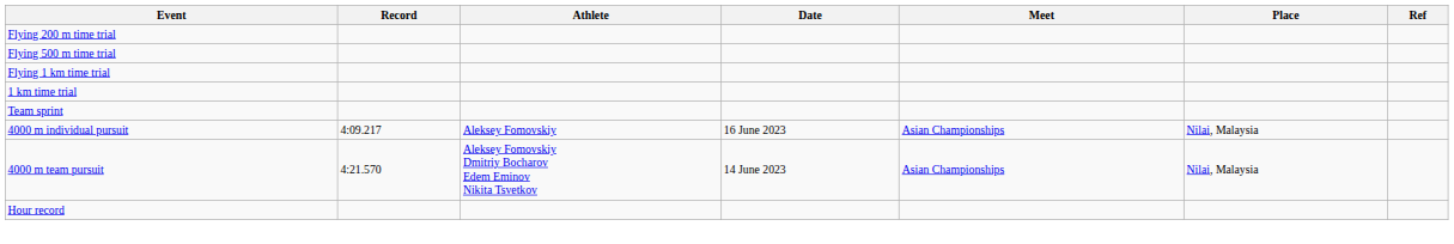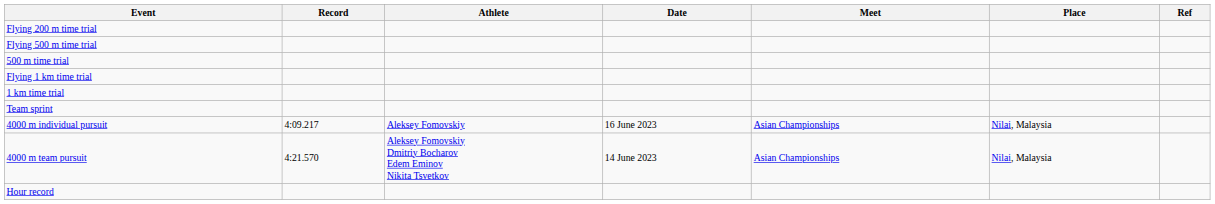 <table class="wikitable" style="font-size:95%; width: 95%;">
 <tr>
 <th>Event</th>
 <th>Record</th>
 <th>Athlete</th>
 <th>Date</th>
 <th>Meet</th>
 <th>Place</th>
 <th>Ref</th>
 </tr>
 <tr>
 <td><a href='#'>Flying 200 m time trial</a></td>
 <td></td>
 <td></td>
 <td></td>
 <td></td>
 <td></td>
 <td></td>
 </tr>
 <tr>
 <td><a href='#'>Flying 500 m time trial</a></td>
+<td></td>
+<td></td>
+<td></td>
+<td></td>
+<td></td>
+<td></td>
+</tr>
+<tr>
+<td><a href='#'>500 m time trial</a></td>
 <td></td>
 <td></td>
 <td></td>
 <td></td>
 <td></td>
 <td></td>
 </tr>
 <tr>
 <td><a href='#'>Flying 1 km time trial</a></td>
 <td></td>
 <td></td>
 <td></td>
 <td></td>
 <td></td>
 <td></td>
 </tr>
 <tr>
 <td><a href='#'>1 km time trial</a></td>
 <td></td>
 <td></td>
 <td></td>
 <td></td>
 <td></td>
 <td></td>
 </tr>
 <tr>
 <td><a href='#'>Team sprint</a></td>
 <td></td>
 <td></td>
 <td></td>
 <td></td>
 <td></td>
 <td></td>
 </tr>
 <tr>
 <td><a href='#'>4000 m individual pursuit</a></td>
 <td>4:09.217</td>
 <td><a href='#'>Aleksey Fomovskiy</a></td>
 <td>16 June 2023</td>
 <td><a href='#'>Asian Championships</a></td>
 <td><a href='#'>Nilai</a>, Malaysia</td>
 <td></td>
 </tr>
 <tr>
 <td><a href='#'>4000 m team pursuit</a></td>
 <td>4:21.570</td>
 <td><a href='#'>Aleksey Fomovskiy</a><br><a href='#'>Dmitriy Bocharov</a><br><a href='#'>Edem Eminov</a><br><a href='#'>Nikita Tsvetkov</a></td>
 <td>14 June 2023</td>
 <td><a href='#'>Asian Championships</a></td>
 <td><a href='#'>Nilai</a>, Malaysia</td>
 <td></td>
 </tr>
 <tr>
 <td><a href='#'>Hour record</a></td>
 <td></td>
 <td></td>
 <td></td>
 <td></td>
 <td></td>
 <td></td>
 </tr>
 </table>
